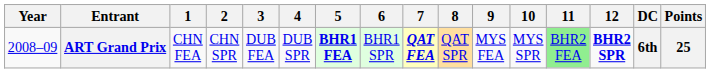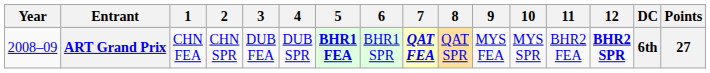 <table class="wikitable" style="text-align:center; font-size:85%">
 <tr>
 <th>Year</th>
 <th>Entrant</th>
 <th>1</th>
 <th>2</th>
 <th>3</th>
 <th>4</th>
 <th>5</th>
 <th>6</th>
 <th>7</th>
 <th>8</th>
 <th>9</th>
 <th>10</th>
 <th>11</th>
 <th>12</th>
 <th>DC</th>
 <th>Points</th>
 </tr>
 <tr>
 <td nowrap><a href='#'>2008–09</a></td>
 <th nowrap><a href='#'>ART Grand Prix</a></th>
 <td><a href='#'>CHN<br>FEA</a></td>
 <td><a href='#'>CHN<br>SPR</a></td>
 <td><a href='#'>DUB<br>FEA</a></td>
 <td><a href='#'>DUB<br>SPR</a></td>
 <td style="background:#DFFFDF;"><strong><a href='#'>BHR1<br>FEA</a></strong><br></td>
 <td style="background:#DFFFDF;"><a href='#'>BHR1<br>SPR</a><br></td>
 <td style="background:#FFFFBF;"><strong><em><a href='#'>QAT<br>FEA</a></em></strong><br></td>
 <td style="background:#FFDF9F;"><a href='#'>QAT<br>SPR</a><br></td>
 <td><a href='#'>MYS<br>FEA</a></td>
 <td><a href='#'>MYS<br>SPR</a></td>
-<td style="background: lightgreen;"><a href='#'>BHR2<br>FEA</a></td>
+<td><a href='#'>BHR2<br>FEA</a></td>
 <td><strong><a href='#'>BHR2<br>SPR</a></strong></td>
 <th>6th</th>
-<th>25</th>
+<th>27</th>
 </tr>
 </table>
